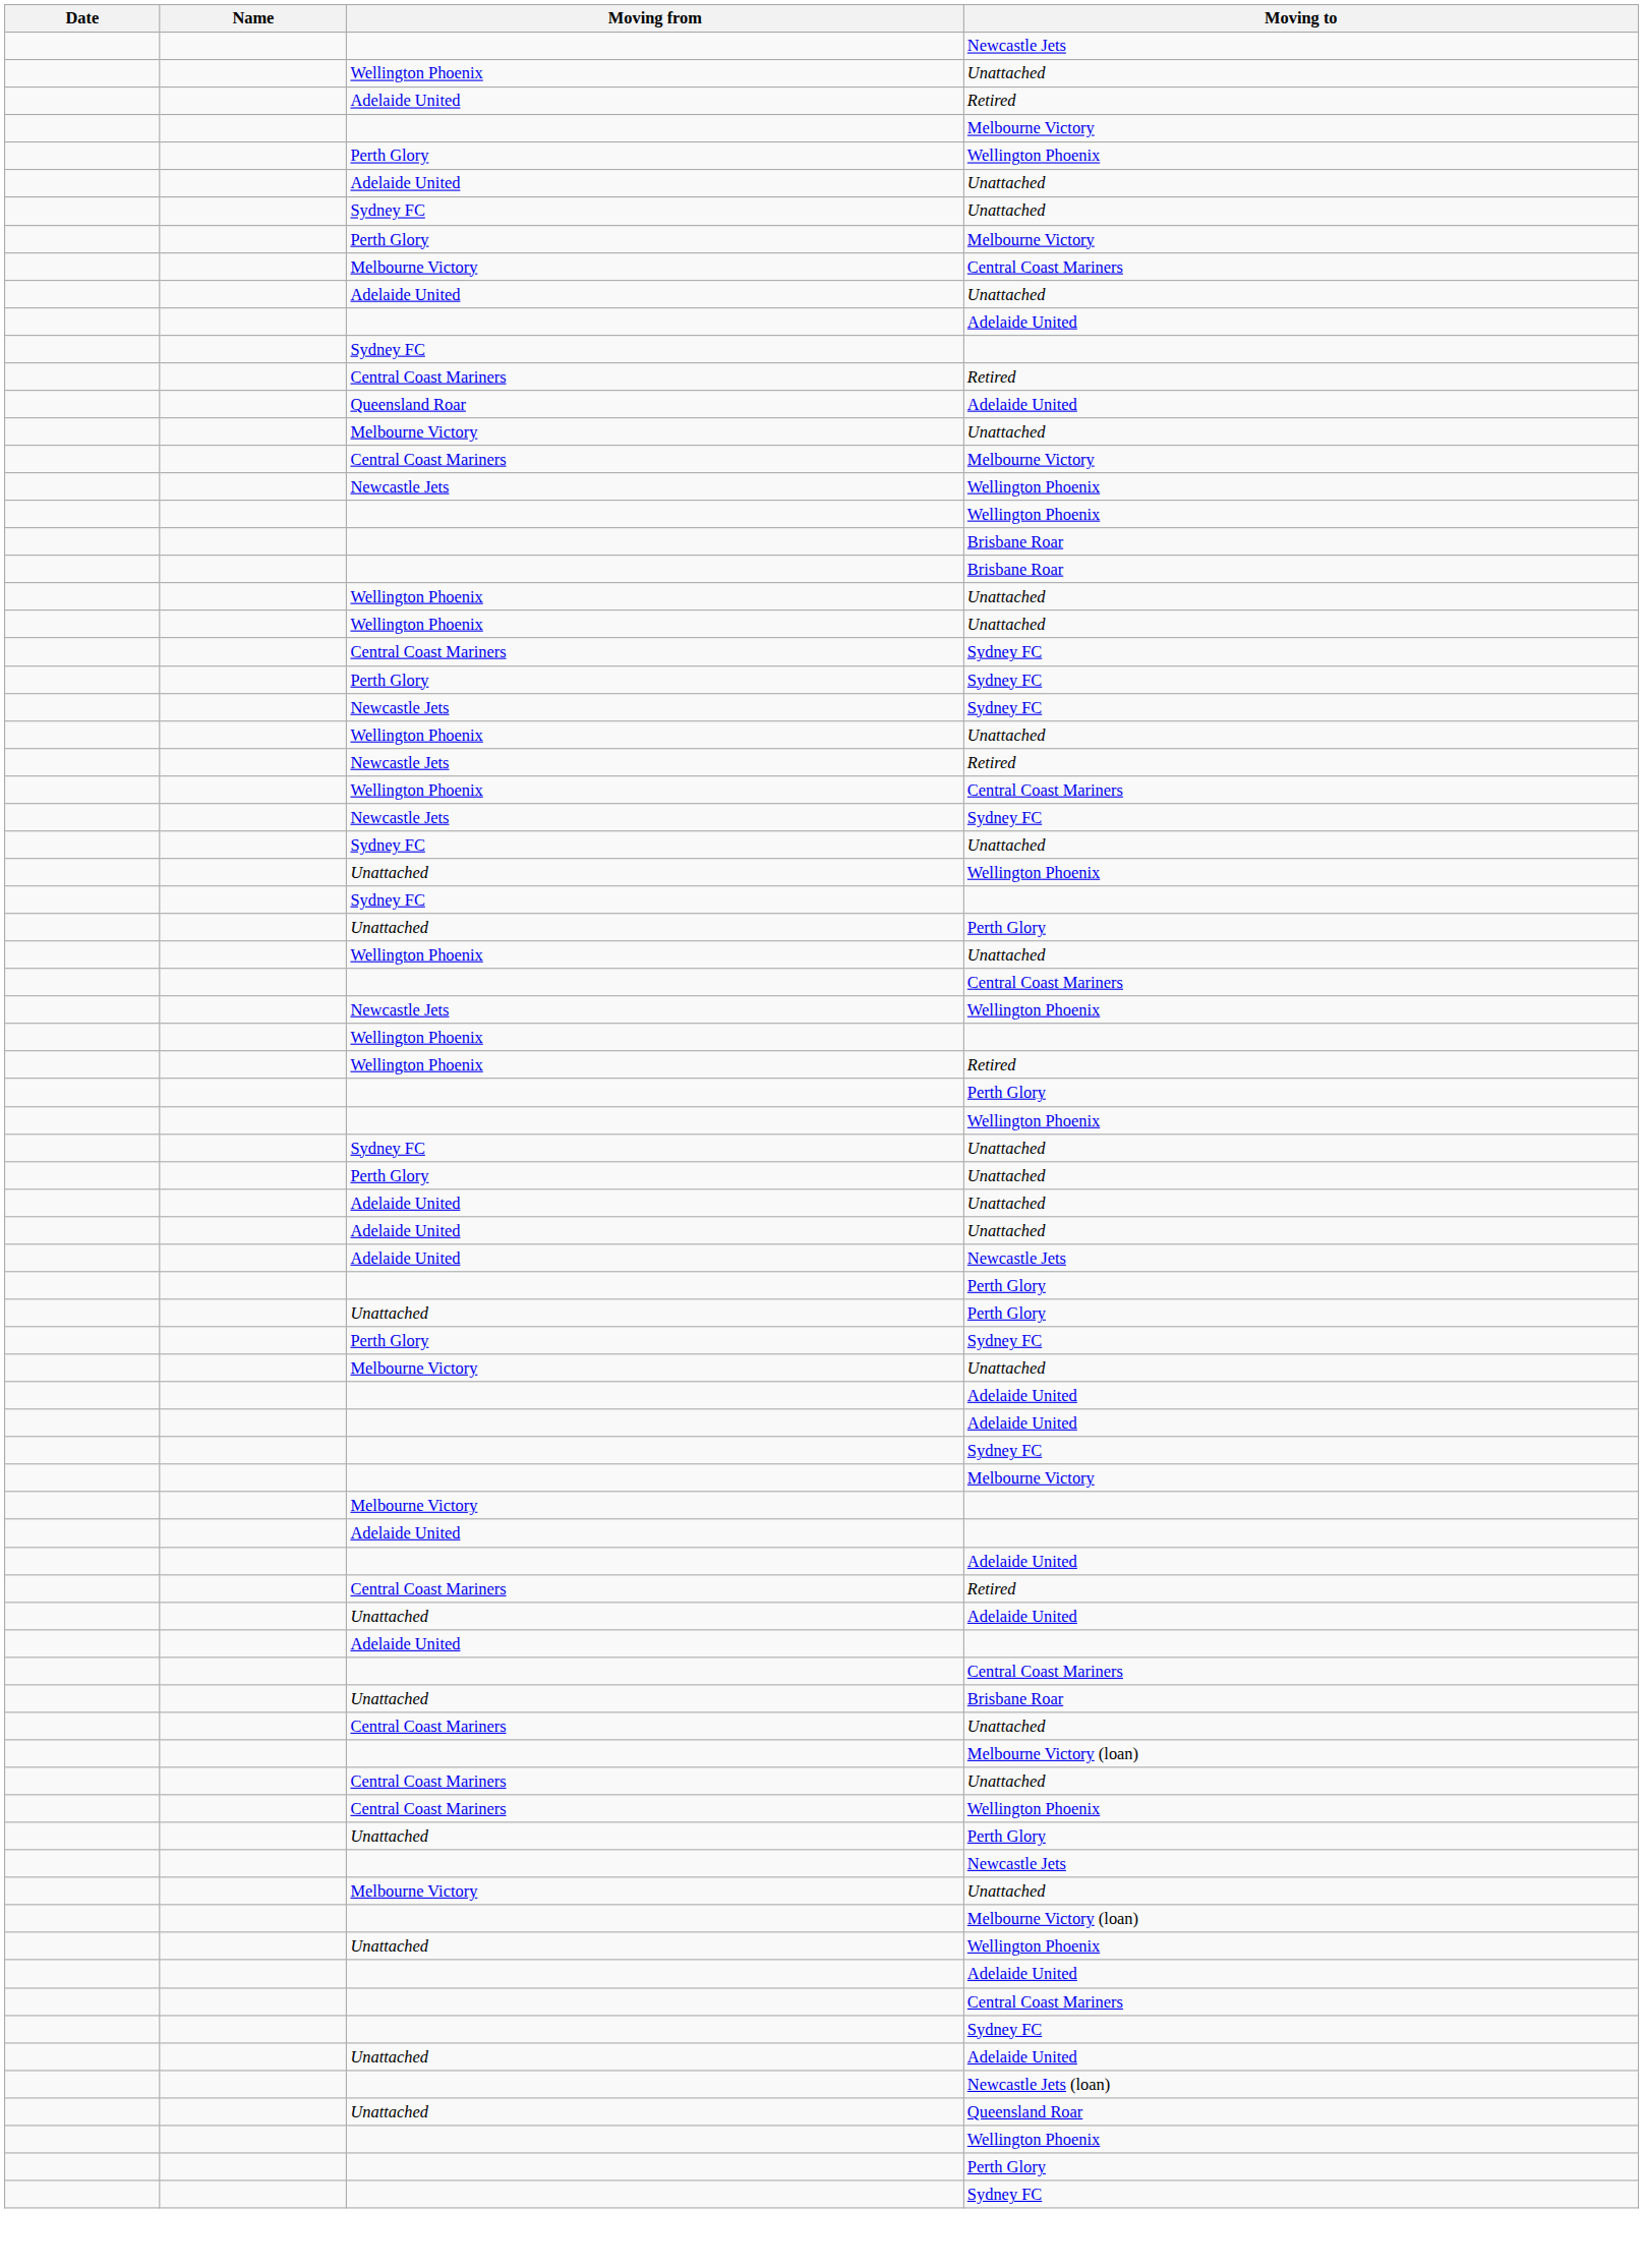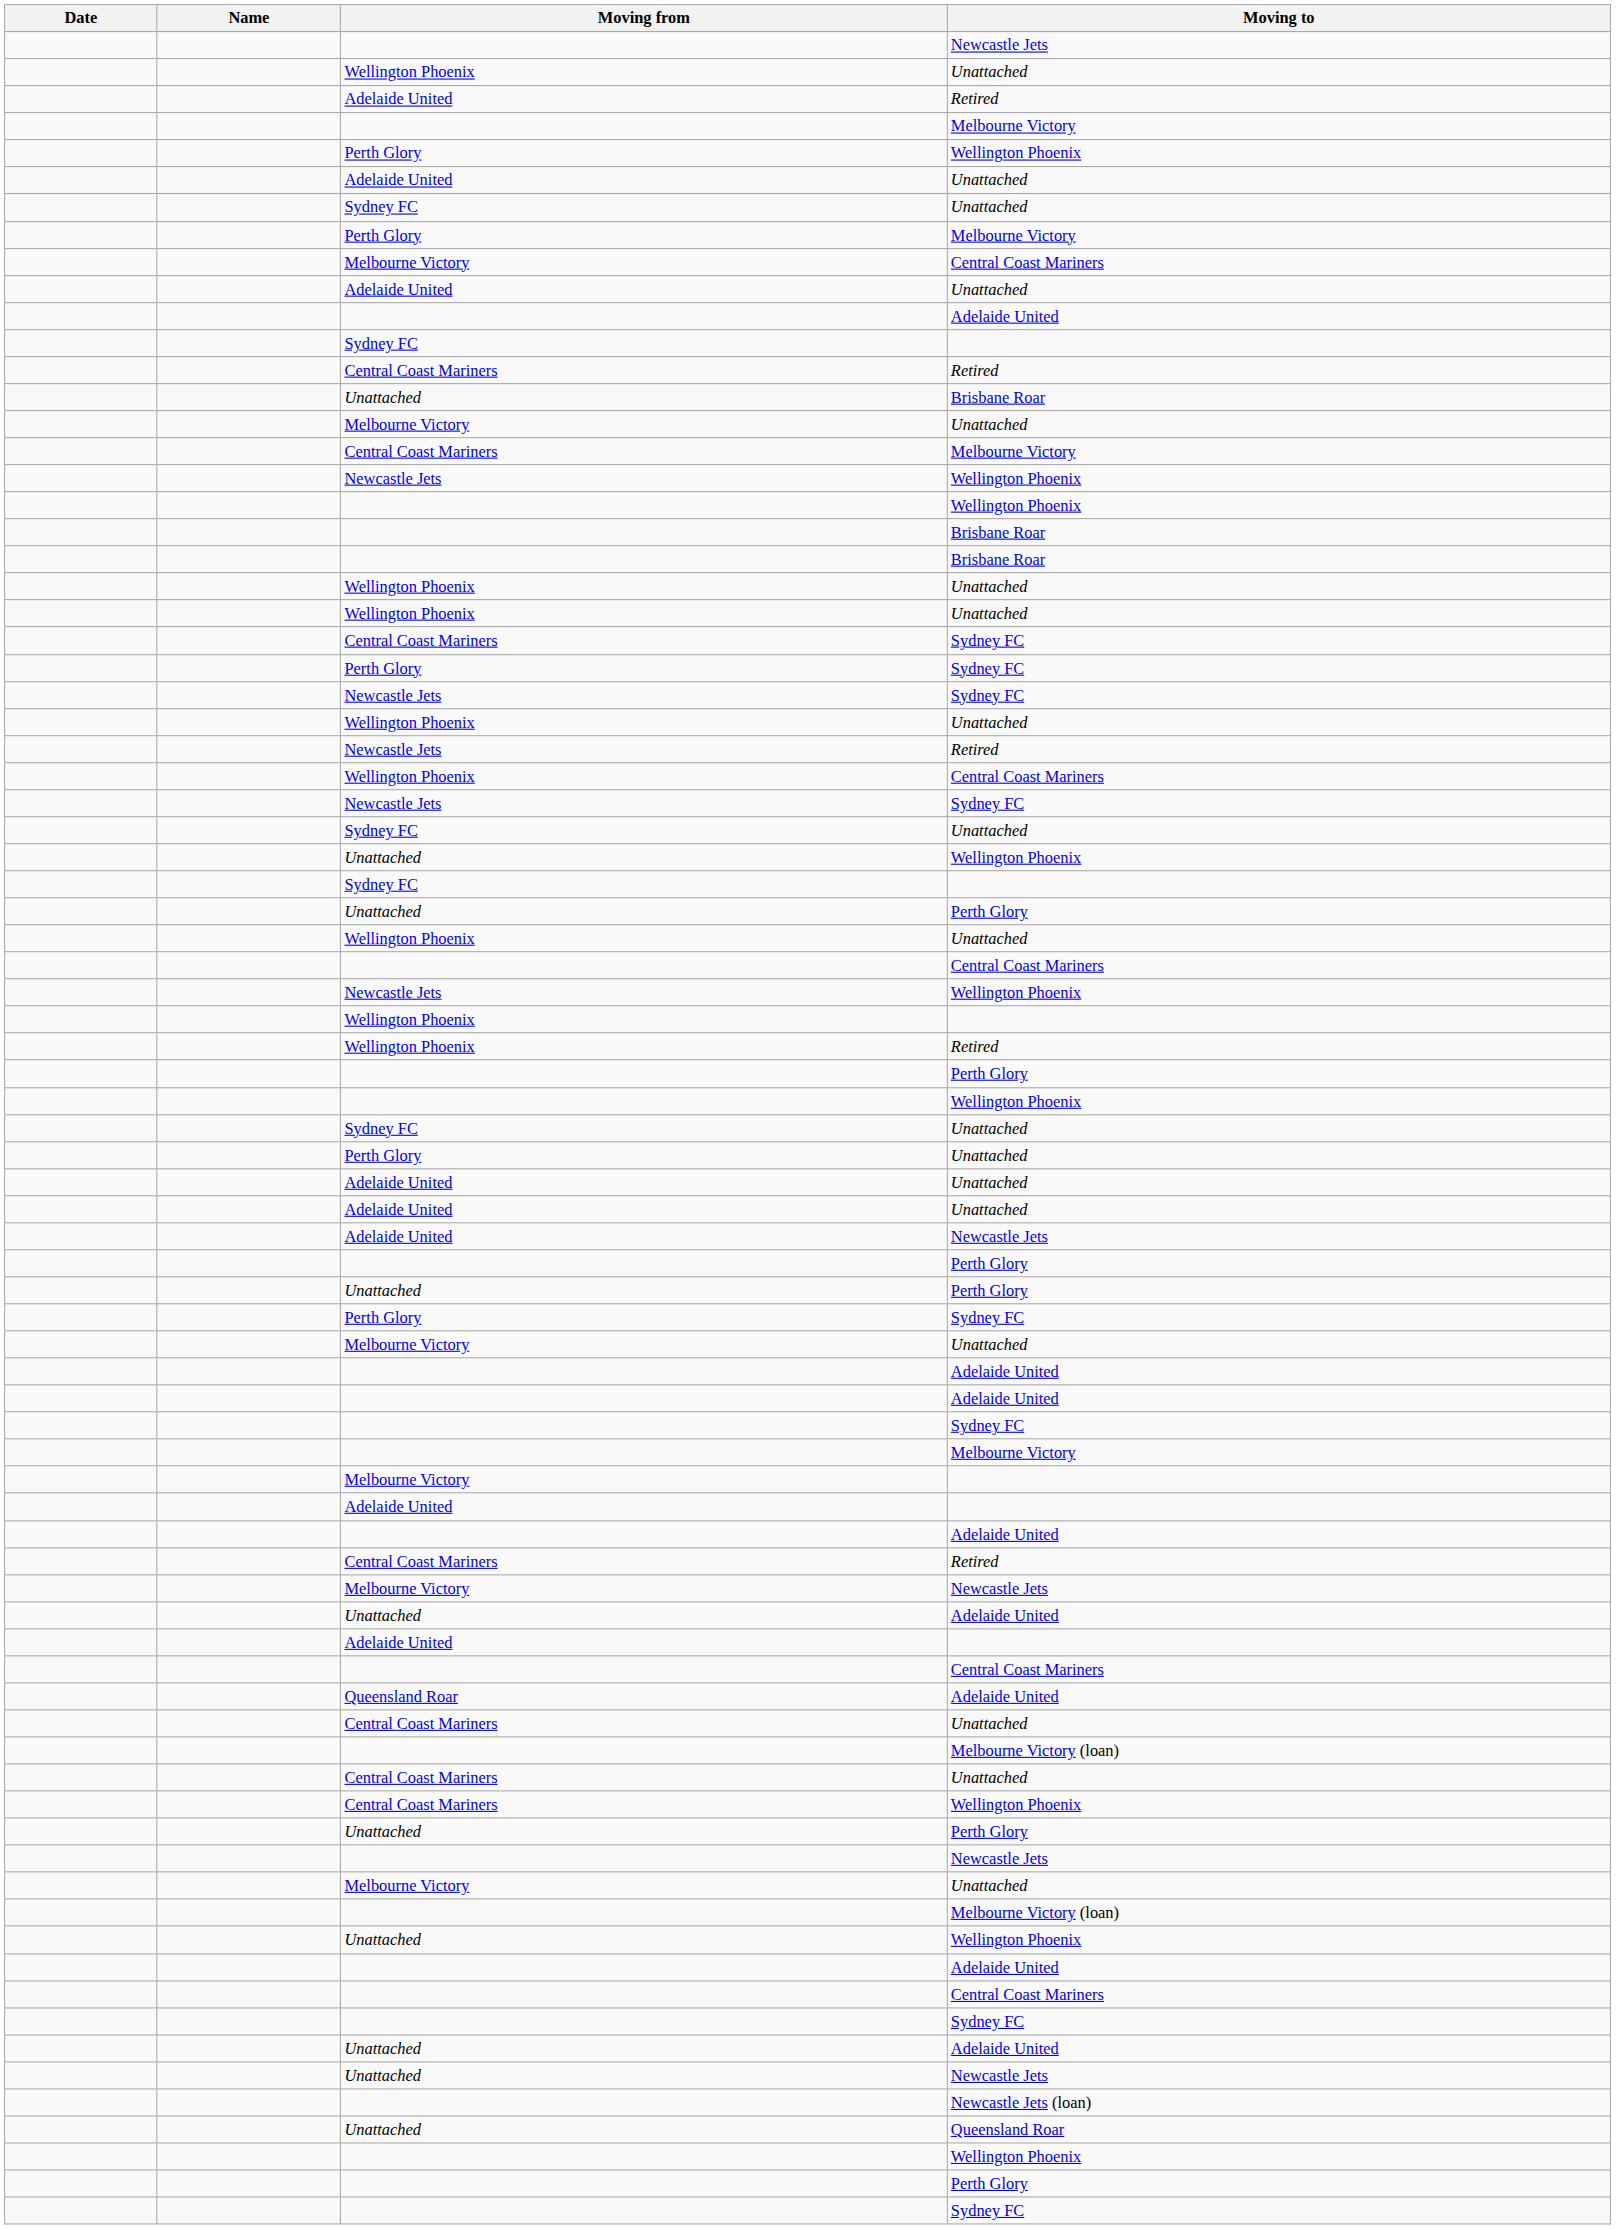 <table class="wikitable sortable" style="width:75%; font-size:95%; ">
 <tr>
 <th>Date</th>
 <th>Name</th>
 <th>Moving from</th>
 <th>Moving to</th>
 </tr>
 <tr>
 <td></td>
 <td></td>
 <td></td>
 <td><a href='#'>Newcastle Jets</a></td>
 </tr>
 <tr>
 <td></td>
 <td></td>
 <td><a href='#'>Wellington Phoenix</a></td>
 <td><em>Unattached</em></td>
 </tr>
 <tr>
 <td></td>
 <td></td>
 <td><a href='#'>Adelaide United</a></td>
 <td><em>Retired</em></td>
 </tr>
 <tr>
 <td></td>
 <td></td>
 <td></td>
 <td><a href='#'>Melbourne Victory</a></td>
 </tr>
 <tr>
 <td></td>
 <td></td>
 <td><a href='#'>Perth Glory</a></td>
 <td><a href='#'>Wellington Phoenix</a></td>
 </tr>
 <tr>
 <td></td>
 <td></td>
 <td><a href='#'>Adelaide United</a></td>
 <td><em>Unattached</em></td>
 </tr>
 <tr>
 <td></td>
 <td></td>
 <td><a href='#'>Sydney FC</a></td>
 <td><em>Unattached</em></td>
 </tr>
 <tr>
 <td></td>
 <td></td>
 <td><a href='#'>Perth Glory</a></td>
 <td><a href='#'>Melbourne Victory</a></td>
 </tr>
 <tr>
 <td></td>
 <td></td>
 <td><a href='#'>Melbourne Victory</a></td>
 <td><a href='#'>Central Coast Mariners</a></td>
 </tr>
 <tr>
 <td></td>
 <td></td>
 <td><a href='#'>Adelaide United</a></td>
 <td><em>Unattached</em></td>
 </tr>
 <tr>
 <td></td>
 <td></td>
 <td></td>
 <td><a href='#'>Adelaide United</a></td>
 </tr>
 <tr>
 <td></td>
 <td></td>
 <td><a href='#'>Sydney FC</a></td>
 <td></td>
 </tr>
 <tr>
 <td></td>
 <td></td>
 <td><a href='#'>Central Coast Mariners</a></td>
 <td><em>Retired</em></td>
 </tr>
 <tr>
 <td></td>
 <td></td>
-<td><a href='#'>Queensland Roar</a></td>
-<td><a href='#'>Adelaide United</a></td>
+<td><em>Unattached</em></td>
+<td><a href='#'>Brisbane Roar</a></td>
 </tr>
 <tr>
 <td></td>
 <td></td>
 <td><a href='#'>Melbourne Victory</a></td>
 <td><em>Unattached</em></td>
 </tr>
 <tr>
 <td></td>
 <td></td>
 <td><a href='#'>Central Coast Mariners</a></td>
 <td><a href='#'>Melbourne Victory</a></td>
 </tr>
 <tr>
 <td></td>
 <td></td>
 <td><a href='#'>Newcastle Jets</a></td>
 <td><a href='#'>Wellington Phoenix</a></td>
 </tr>
 <tr>
 <td></td>
 <td></td>
 <td></td>
 <td><a href='#'>Wellington Phoenix</a></td>
 </tr>
 <tr>
 <td></td>
 <td></td>
 <td></td>
 <td><a href='#'>Brisbane Roar</a></td>
 </tr>
 <tr>
 <td></td>
 <td></td>
 <td></td>
 <td><a href='#'>Brisbane Roar</a></td>
 </tr>
 <tr>
 <td></td>
 <td></td>
 <td><a href='#'>Wellington Phoenix</a></td>
 <td><em>Unattached</em></td>
 </tr>
 <tr>
 <td></td>
 <td></td>
 <td><a href='#'>Wellington Phoenix</a></td>
 <td><em>Unattached</em></td>
 </tr>
 <tr>
 <td></td>
 <td></td>
 <td><a href='#'>Central Coast Mariners</a></td>
 <td><a href='#'>Sydney FC</a></td>
 </tr>
 <tr>
 <td></td>
 <td></td>
 <td><a href='#'>Perth Glory</a></td>
 <td><a href='#'>Sydney FC</a></td>
 </tr>
 <tr>
 <td></td>
 <td></td>
 <td><a href='#'>Newcastle Jets</a></td>
 <td><a href='#'>Sydney FC</a></td>
 </tr>
 <tr>
 <td></td>
 <td></td>
 <td><a href='#'>Wellington Phoenix</a></td>
 <td><em>Unattached</em></td>
 </tr>
 <tr>
 <td></td>
 <td></td>
 <td><a href='#'>Newcastle Jets</a></td>
 <td><em>Retired</em></td>
 </tr>
 <tr>
 <td></td>
 <td></td>
 <td><a href='#'>Wellington Phoenix</a></td>
 <td><a href='#'>Central Coast Mariners</a></td>
 </tr>
 <tr>
 <td></td>
 <td></td>
 <td><a href='#'>Newcastle Jets</a></td>
 <td><a href='#'>Sydney FC</a></td>
 </tr>
 <tr>
 <td></td>
 <td></td>
 <td><a href='#'>Sydney FC</a></td>
 <td><em>Unattached</em></td>
 </tr>
 <tr>
 <td></td>
 <td></td>
 <td><em>Unattached</em></td>
 <td><a href='#'>Wellington Phoenix</a></td>
 </tr>
 <tr>
 <td></td>
 <td></td>
 <td><a href='#'>Sydney FC</a></td>
 <td></td>
 </tr>
 <tr>
 <td></td>
 <td></td>
 <td><em>Unattached</em></td>
 <td><a href='#'>Perth Glory</a></td>
 </tr>
 <tr>
 <td></td>
 <td></td>
 <td><a href='#'>Wellington Phoenix</a></td>
 <td><em>Unattached</em></td>
 </tr>
 <tr>
 <td></td>
 <td></td>
 <td></td>
 <td><a href='#'>Central Coast Mariners</a></td>
 </tr>
 <tr>
 <td></td>
 <td></td>
 <td><a href='#'>Newcastle Jets</a></td>
 <td><a href='#'>Wellington Phoenix</a></td>
 </tr>
 <tr>
 <td></td>
 <td></td>
 <td><a href='#'>Wellington Phoenix</a></td>
 <td></td>
 </tr>
 <tr>
 <td></td>
 <td></td>
 <td><a href='#'>Wellington Phoenix</a></td>
 <td><em>Retired</em></td>
 </tr>
 <tr>
 <td></td>
 <td></td>
 <td></td>
 <td><a href='#'>Perth Glory</a></td>
 </tr>
 <tr>
 <td></td>
 <td></td>
 <td></td>
 <td><a href='#'>Wellington Phoenix</a></td>
 </tr>
 <tr>
 <td></td>
 <td></td>
 <td><a href='#'>Sydney FC</a></td>
 <td><em>Unattached</em></td>
 </tr>
 <tr>
 <td></td>
 <td></td>
 <td><a href='#'>Perth Glory</a></td>
 <td><em>Unattached</em></td>
 </tr>
 <tr>
 <td></td>
 <td></td>
 <td><a href='#'>Adelaide United</a></td>
 <td><em>Unattached</em></td>
 </tr>
 <tr>
 <td></td>
 <td></td>
 <td><a href='#'>Adelaide United</a></td>
 <td><em>Unattached</em></td>
 </tr>
 <tr>
 <td></td>
 <td></td>
 <td><a href='#'>Adelaide United</a></td>
 <td><a href='#'>Newcastle Jets</a></td>
 </tr>
 <tr>
 <td></td>
 <td></td>
 <td></td>
 <td><a href='#'>Perth Glory</a></td>
 </tr>
 <tr>
 <td></td>
 <td></td>
 <td><em>Unattached</em></td>
 <td><a href='#'>Perth Glory</a></td>
 </tr>
 <tr>
 <td></td>
 <td></td>
 <td><a href='#'>Perth Glory</a></td>
 <td><a href='#'>Sydney FC</a></td>
 </tr>
 <tr>
 <td></td>
 <td></td>
 <td><a href='#'>Melbourne Victory</a></td>
 <td><em>Unattached</em></td>
 </tr>
 <tr>
 <td></td>
 <td></td>
 <td></td>
 <td><a href='#'>Adelaide United</a></td>
 </tr>
 <tr>
 <td></td>
 <td></td>
 <td></td>
 <td><a href='#'>Adelaide United</a></td>
 </tr>
 <tr>
 <td></td>
 <td></td>
 <td></td>
 <td><a href='#'>Sydney FC</a></td>
 </tr>
 <tr>
 <td></td>
 <td></td>
 <td></td>
 <td><a href='#'>Melbourne Victory</a></td>
 </tr>
 <tr>
 <td></td>
 <td></td>
 <td><a href='#'>Melbourne Victory</a></td>
 <td></td>
 </tr>
 <tr>
 <td></td>
 <td></td>
 <td><a href='#'>Adelaide United</a></td>
 <td></td>
 </tr>
 <tr>
 <td></td>
 <td></td>
 <td></td>
 <td><a href='#'>Adelaide United</a></td>
 </tr>
 <tr>
 <td></td>
 <td></td>
 <td><a href='#'>Central Coast Mariners</a></td>
 <td><em>Retired</em></td>
 </tr>
 <tr>
 <td></td>
 <td></td>
+<td><a href='#'>Melbourne Victory</a></td>
+<td><a href='#'>Newcastle Jets</a></td>
+</tr>
+<tr>
+<td></td>
+<td></td>
 <td><em>Unattached</em></td>
 <td><a href='#'>Adelaide United</a></td>
 </tr>
 <tr>
 <td></td>
 <td></td>
 <td><a href='#'>Adelaide United</a></td>
 <td></td>
 </tr>
 <tr>
 <td></td>
 <td></td>
 <td></td>
 <td><a href='#'>Central Coast Mariners</a></td>
 </tr>
 <tr>
 <td></td>
 <td></td>
-<td><em>Unattached</em></td>
-<td><a href='#'>Brisbane Roar</a></td>
+<td><a href='#'>Queensland Roar</a></td>
+<td><a href='#'>Adelaide United</a></td>
 </tr>
 <tr>
 <td></td>
 <td></td>
 <td><a href='#'>Central Coast Mariners</a></td>
 <td><em>Unattached</em></td>
 </tr>
 <tr>
 <td></td>
 <td></td>
 <td></td>
 <td><a href='#'>Melbourne Victory</a> (loan)</td>
 </tr>
 <tr>
 <td></td>
 <td></td>
 <td><a href='#'>Central Coast Mariners</a></td>
 <td><em>Unattached</em></td>
 </tr>
 <tr>
 <td></td>
 <td></td>
 <td><a href='#'>Central Coast Mariners</a></td>
 <td><a href='#'>Wellington Phoenix</a></td>
 </tr>
 <tr>
 <td></td>
 <td></td>
 <td><em>Unattached</em></td>
 <td><a href='#'>Perth Glory</a></td>
 </tr>
 <tr>
 <td></td>
 <td></td>
 <td></td>
 <td><a href='#'>Newcastle Jets</a></td>
 </tr>
 <tr>
 <td></td>
 <td></td>
 <td><a href='#'>Melbourne Victory</a></td>
 <td><em>Unattached</em></td>
 </tr>
 <tr>
 <td></td>
 <td></td>
 <td></td>
 <td><a href='#'>Melbourne Victory</a> (loan)</td>
 </tr>
 <tr>
 <td></td>
 <td></td>
 <td><em>Unattached</em></td>
 <td><a href='#'>Wellington Phoenix</a></td>
 </tr>
 <tr>
 <td></td>
 <td></td>
 <td></td>
 <td><a href='#'>Adelaide United</a></td>
 </tr>
 <tr>
 <td></td>
 <td></td>
 <td></td>
 <td><a href='#'>Central Coast Mariners</a></td>
 </tr>
 <tr>
 <td></td>
 <td></td>
 <td></td>
 <td><a href='#'>Sydney FC</a></td>
 </tr>
 <tr>
 <td></td>
 <td></td>
 <td><em>Unattached</em></td>
 <td><a href='#'>Adelaide United</a></td>
 </tr>
 <tr>
 <td></td>
 <td></td>
+<td><em>Unattached</em></td>
+<td><a href='#'>Newcastle Jets</a></td>
+</tr>
+<tr>
+<td></td>
+<td></td>
 <td></td>
 <td><a href='#'>Newcastle Jets</a> (loan)</td>
 </tr>
 <tr>
 <td></td>
 <td></td>
 <td><em>Unattached</em></td>
 <td><a href='#'>Queensland Roar</a></td>
 </tr>
 <tr>
 <td></td>
 <td></td>
 <td></td>
 <td><a href='#'>Wellington Phoenix</a></td>
 </tr>
 <tr>
 <td></td>
 <td></td>
 <td></td>
 <td><a href='#'>Perth Glory</a></td>
 </tr>
 <tr>
 <td></td>
 <td></td>
 <td></td>
 <td><a href='#'>Sydney FC</a></td>
 </tr>
 </table>
